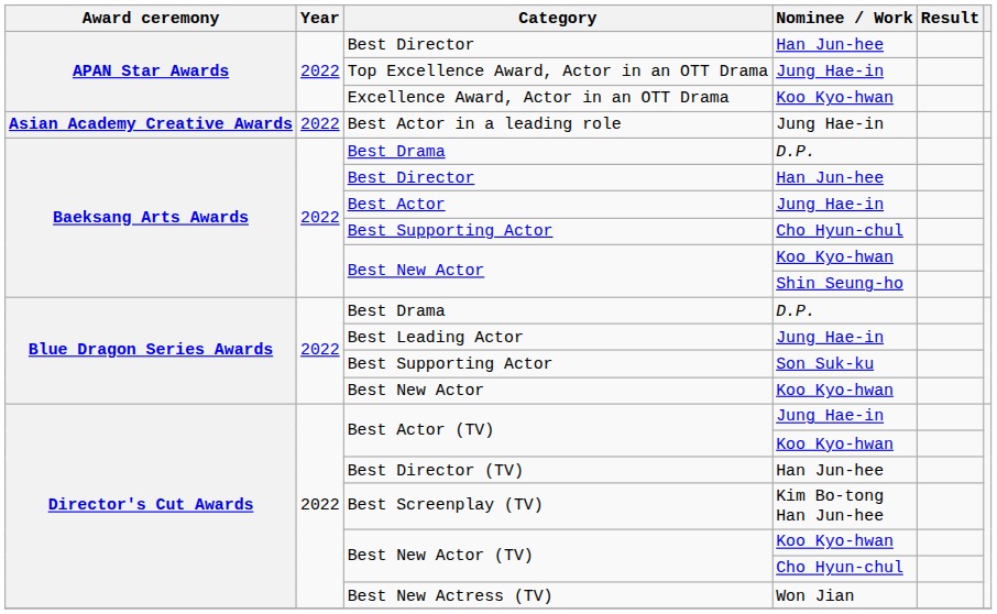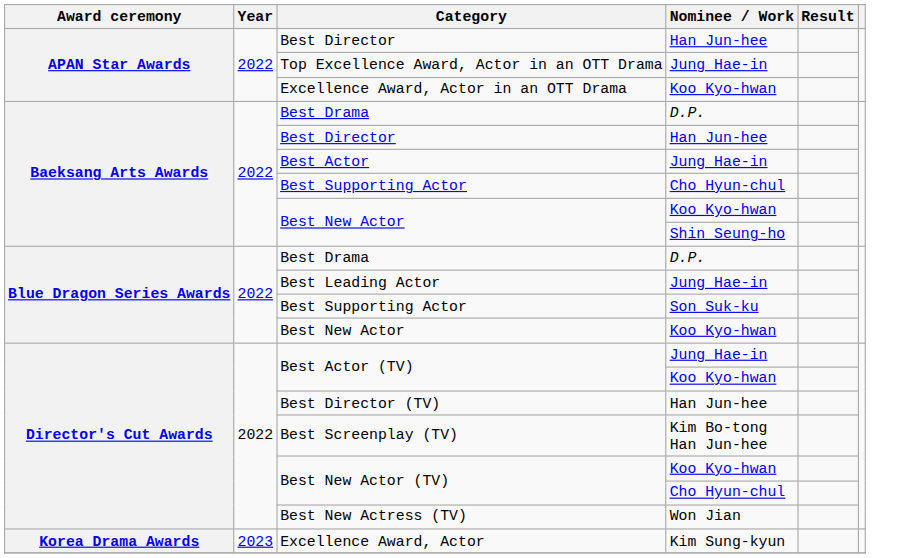 <table class="wikitable plainrowheaders sortable">
 <tr>
 <th scope="col">Award ceremony</th>
 <th scope="col">Year</th>
 <th scope="col">Category</th>
 <th scope="col">Nominee / Work</th>
 <th scope="col">Result</th>
 <th scope="col" class="unsortable"></th>
 </tr>
 <tr>
 <th scope="row"  rowspan="3"><a href='#'>APAN Star Awards</a></th>
 <td rowspan="3"><a href='#'>2022</a></td>
 <td>Best Director</td>
 <td><a href='#'>Han Jun-hee</a></td>
 <td></td>
 <td rowspan="3"></td>
 </tr>
 <tr>
 <td>Top Excellence Award, Actor in an OTT Drama</td>
 <td><a href='#'>Jung Hae-in</a></td>
 <td></td>
 </tr>
 <tr>
 <td>Excellence Award, Actor in an OTT Drama</td>
 <td><a href='#'>Koo Kyo-hwan</a></td>
-<td></td>
-</tr>
-<tr>
-<th scope="row" rowspan="1"><a href='#'>Asian Academy Creative Awards</a></th>
-<td rowspan=1><a href='#'>2022</a></td>
-<td>Best Actor in a leading role</td>
-<td rowspan=1>Jung Hae-in</td>
-<td></td>
 <td></td>
 </tr>
 <tr>
 <th scope="row" rowspan="6"><a href='#'>Baeksang Arts Awards</a></th>
 <td rowspan="6"><a href='#'>2022</a></td>
 <td><a href='#'>Best Drama</a></td>
 <td><em>D.P.</em></td>
 <td></td>
 <td rowspan=6></td>
 </tr>
 <tr>
 <td><a href='#'>Best Director</a></td>
 <td><a href='#'>Han Jun-hee</a></td>
 <td></td>
 </tr>
 <tr>
 <td><a href='#'>Best Actor</a></td>
 <td><a href='#'>Jung Hae-in</a></td>
 <td></td>
 </tr>
 <tr>
 <td><a href='#'>Best Supporting Actor</a></td>
 <td><a href='#'>Cho Hyun-chul</a></td>
 <td></td>
 </tr>
 <tr>
 <td rowspan="2"><a href='#'>Best New Actor</a></td>
 <td><a href='#'>Koo Kyo-hwan</a></td>
 <td></td>
 </tr>
 <tr>
 <td><a href='#'>Shin Seung-ho</a></td>
 <td></td>
 </tr>
 <tr>
 <th scope="row" rowspan="4"><a href='#'>Blue Dragon Series Awards</a></th>
 <td rowspan=4><a href='#'>2022</a></td>
 <td>Best Drama</td>
 <td rowspan=1><em>D.P.</em></td>
 <td></td>
 <td rowspan=4></td>
 </tr>
 <tr>
 <td>Best Leading Actor</td>
 <td><a href='#'>Jung Hae-in</a></td>
 <td></td>
 </tr>
 <tr>
 <td>Best Supporting Actor</td>
 <td><a href='#'>Son Suk-ku</a></td>
 <td></td>
 </tr>
 <tr>
 <td>Best New Actor</td>
 <td><a href='#'>Koo Kyo-hwan</a></td>
 <td></td>
 </tr>
 <tr>
 <th scope=row  rowspan="7"><a href='#'>Director's Cut Awards</a></th>
 <td rowspan="7">2022</td>
 <td rowspan="2">Best Actor (TV)</td>
 <td><a href='#'>Jung Hae-in</a></td>
 <td></td>
 <td rowspan="7"></td>
 </tr>
 <tr>
 <td><a href='#'>Koo Kyo-hwan</a></td>
 <td></td>
 </tr>
 <tr>
 <td>Best Director (TV)</td>
 <td>Han Jun-hee</td>
 <td></td>
 </tr>
 <tr>
 <td>Best Screenplay (TV)</td>
 <td>Kim Bo-tong<br>Han Jun-hee</td>
 <td></td>
 </tr>
 <tr>
 <td rowspan="2">Best New Actor (TV)</td>
 <td><a href='#'>Koo Kyo-hwan</a></td>
 <td></td>
 </tr>
 <tr>
 <td><a href='#'>Cho Hyun-chul</a></td>
 <td></td>
 </tr>
 <tr>
 <td>Best New Actress (TV)</td>
 <td>Won Jian</td>
 <td></td>
 </tr>
 <tr>
+<th scope="row"><a href='#'>Korea Drama Awards</a></th>
+<td><a href='#'>2023</a></td>
+<td>Excellence Award, Actor</td>
+<td>Kim Sung-kyun</td>
+<td></td>
+<td></td>
+</tr>
+<tr>
 </tr>
 </table>
